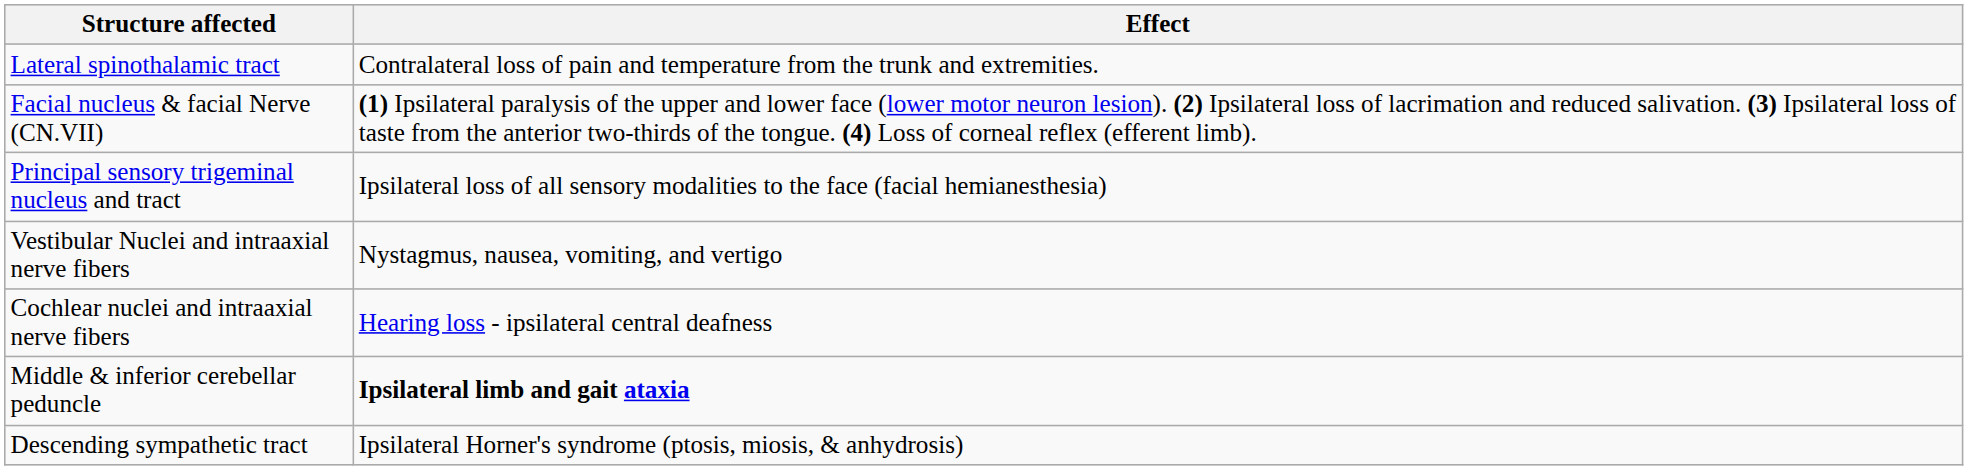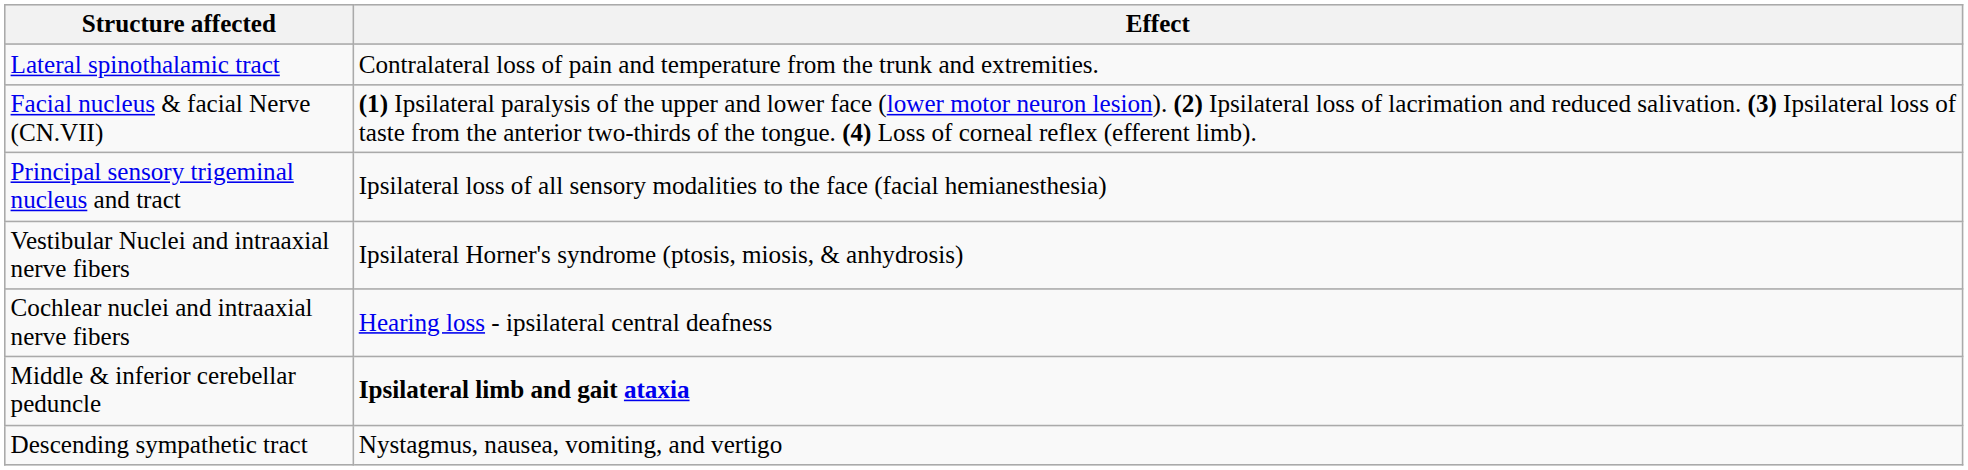 <table class="wikitable">
 <tr>
 <th>Structure affected</th>
 <th>Effect</th>
 </tr>
 <tr>
 <td><a href='#'>Lateral spinothalamic tract</a></td>
 <td>Contralateral loss of pain and temperature from the trunk and extremities.</td>
 </tr>
 <tr>
 <td><a href='#'>Facial nucleus</a> & facial Nerve (CN.VII)</td>
 <td><strong>(1)</strong> Ipsilateral paralysis of the upper and lower face (<a href='#'>lower motor neuron lesion</a>). <strong>(2)</strong> Ipsilateral loss of lacrimation and reduced salivation. <strong>(3)</strong> Ipsilateral loss of taste from the anterior two-thirds of the tongue. <strong>(4)</strong> Loss of corneal reflex (efferent limb).</td>
 </tr>
 <tr>
 <td><a href='#'>Principal sensory trigeminal nucleus</a> and tract</td>
 <td>Ipsilateral loss of all sensory modalities to the face (facial hemianesthesia)</td>
 </tr>
 <tr>
 <td>Vestibular Nuclei and intraaxial nerve fibers</td>
-<td>Nystagmus, nausea, vomiting, and vertigo</td>
+<td>Ipsilateral Horner's syndrome (ptosis, miosis, & anhydrosis)</td>
 </tr>
 <tr>
 <td>Cochlear nuclei and intraaxial nerve fibers</td>
 <td><a href='#'>Hearing loss</a> - ipsilateral central deafness</td>
 </tr>
 <tr>
 <td>Middle & inferior cerebellar peduncle</td>
 <td><strong>Ipsilateral limb and gait <a href='#'>ataxia</a></strong></td>
 </tr>
 <tr>
 <td>Descending sympathetic tract</td>
-<td>Ipsilateral Horner's syndrome (ptosis, miosis, & anhydrosis)</td>
+<td>Nystagmus, nausea, vomiting, and vertigo</td>
 </tr>
 </table>
